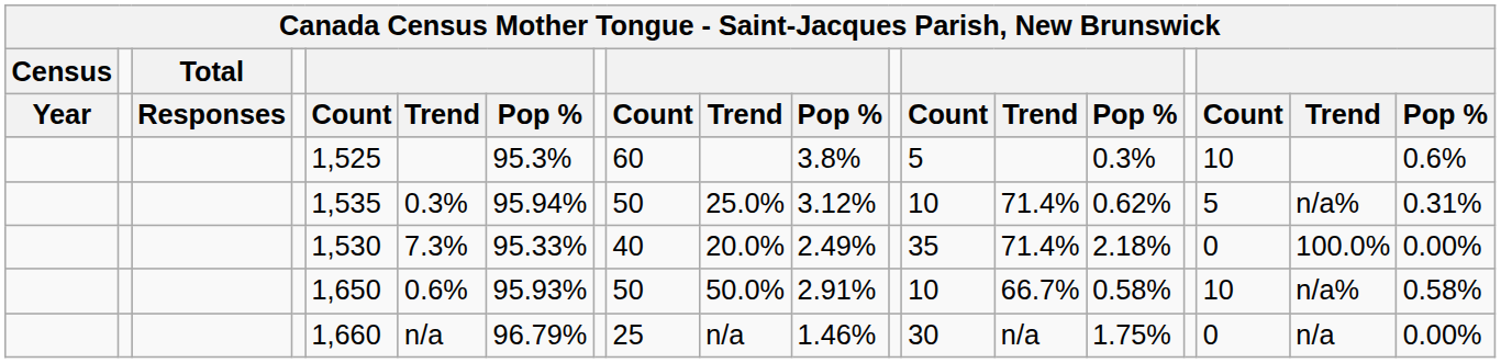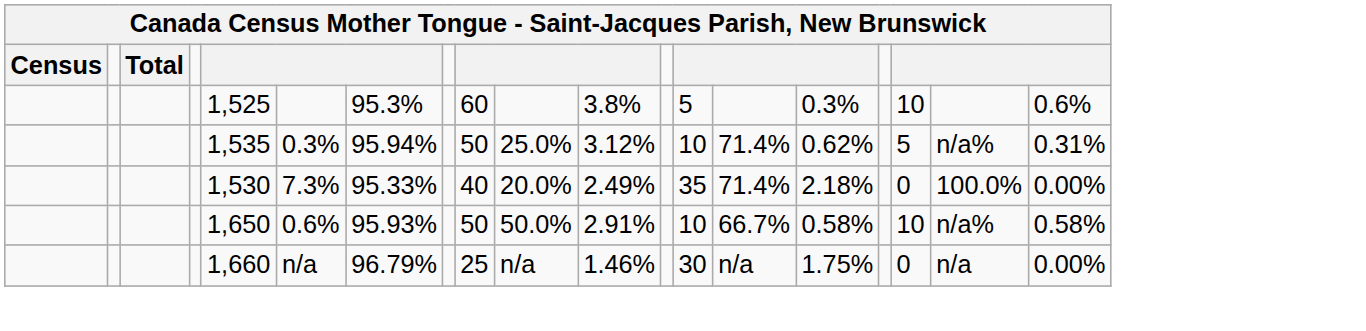 <table class="wikitable">
 <tr>
 <th colspan="19">Canada Census Mother Tongue - Saint-Jacques Parish, New Brunswick</th>
 </tr>
 <tr>
 <th>Census</th>
 <td></td>
 <th>Total</th>
 <td colspan="1"></td>
 <th colspan="3"></th>
 <td colspan="1"></td>
 <th colspan="3"></th>
 <td colspan="1"></td>
 <th colspan="3"></th>
 <td colspan="1"></td>
 <th colspan="3"></th>
-</tr>
-<tr>
-<th>Year</th>
-<td></td>
-<th>Responses</th>
-<td></td>
-<th>Count</th>
-<th>Trend</th>
-<th>Pop %</th>
-<td></td>
-<th>Count</th>
-<th>Trend</th>
-<th>Pop %</th>
-<td></td>
-<th>Count</th>
-<th>Trend</th>
-<th>Pop %</th>
-<td></td>
-<th>Count</th>
-<th>Trend</th>
-<th>Pop %</th>
 </tr>
 <tr>
 <td></td>
 <td></td>
 <td></td>
 <td></td>
 <td>1,525</td>
 <td></td>
 <td>95.3%</td>
 <td></td>
 <td>60</td>
 <td></td>
 <td>3.8%</td>
 <td></td>
 <td>5</td>
 <td></td>
 <td>0.3%</td>
 <td></td>
 <td>10</td>
 <td></td>
 <td>0.6%</td>
 </tr>
 <tr>
 <td></td>
 <td></td>
 <td></td>
 <td></td>
 <td>1,535</td>
 <td> 0.3%</td>
 <td>95.94%</td>
 <td></td>
 <td>50</td>
 <td> 25.0%</td>
 <td>3.12%</td>
 <td></td>
 <td>10</td>
 <td> 71.4%</td>
 <td>0.62%</td>
 <td></td>
 <td>5</td>
 <td> n/a%</td>
 <td>0.31%</td>
 </tr>
 <tr>
 <td></td>
 <td></td>
 <td></td>
 <td></td>
 <td>1,530</td>
 <td> 7.3%</td>
 <td>95.33%</td>
 <td></td>
 <td>40</td>
 <td> 20.0%</td>
 <td>2.49%</td>
 <td></td>
 <td>35</td>
 <td> 71.4%</td>
 <td>2.18%</td>
 <td></td>
 <td>0</td>
 <td> 100.0%</td>
 <td>0.00%</td>
 </tr>
 <tr>
 <td></td>
 <td></td>
 <td></td>
 <td></td>
 <td>1,650</td>
 <td> 0.6%</td>
 <td>95.93%</td>
 <td></td>
 <td>50</td>
 <td> 50.0%</td>
 <td>2.91%</td>
 <td></td>
 <td>10</td>
 <td> 66.7%</td>
 <td>0.58%</td>
 <td></td>
 <td>10</td>
 <td> n/a%</td>
 <td>0.58%</td>
 </tr>
 <tr>
 <td></td>
 <td></td>
 <td></td>
 <td></td>
 <td>1,660</td>
 <td>n/a</td>
 <td>96.79%</td>
 <td></td>
 <td>25</td>
 <td>n/a</td>
 <td>1.46%</td>
 <td></td>
 <td>30</td>
 <td>n/a</td>
 <td>1.75%</td>
 <td></td>
 <td>0</td>
 <td>n/a</td>
 <td>0.00%</td>
 </tr>
 </table>
